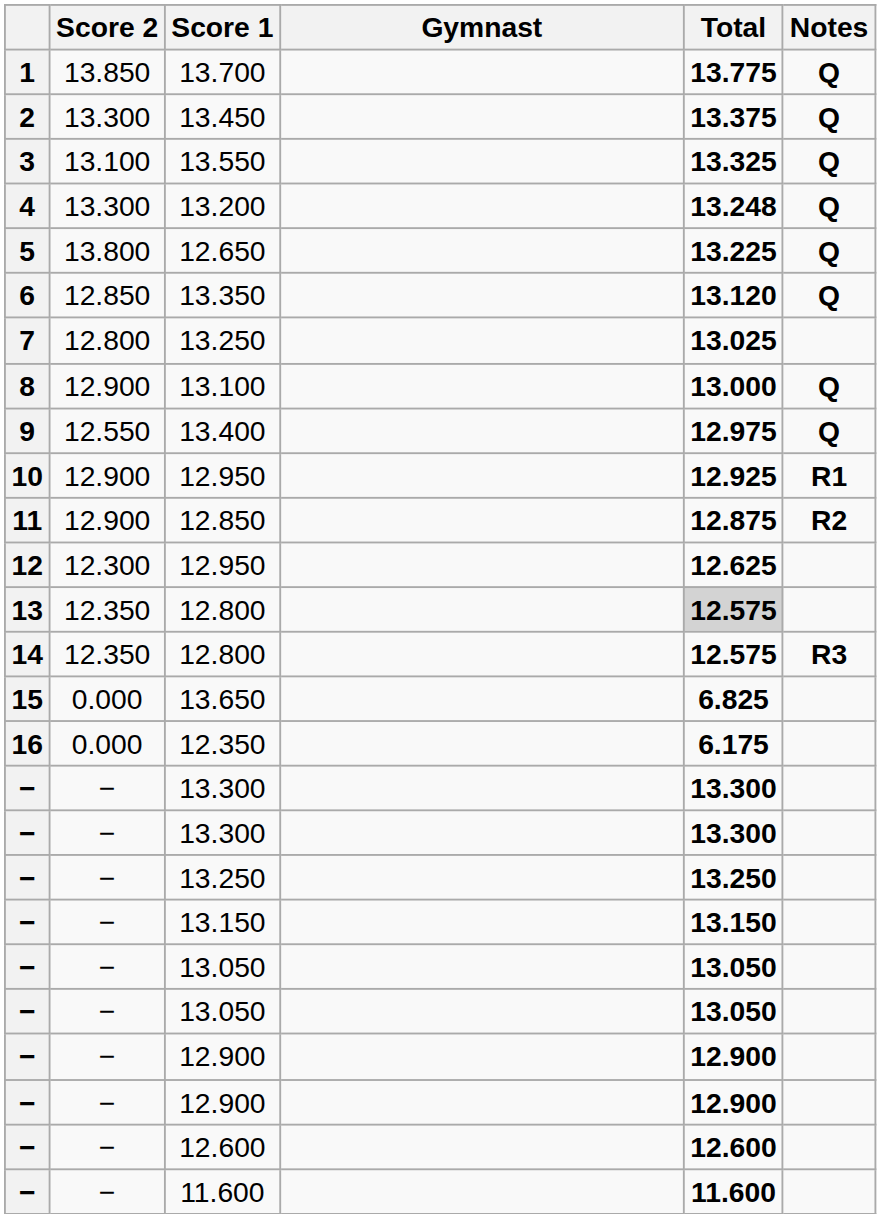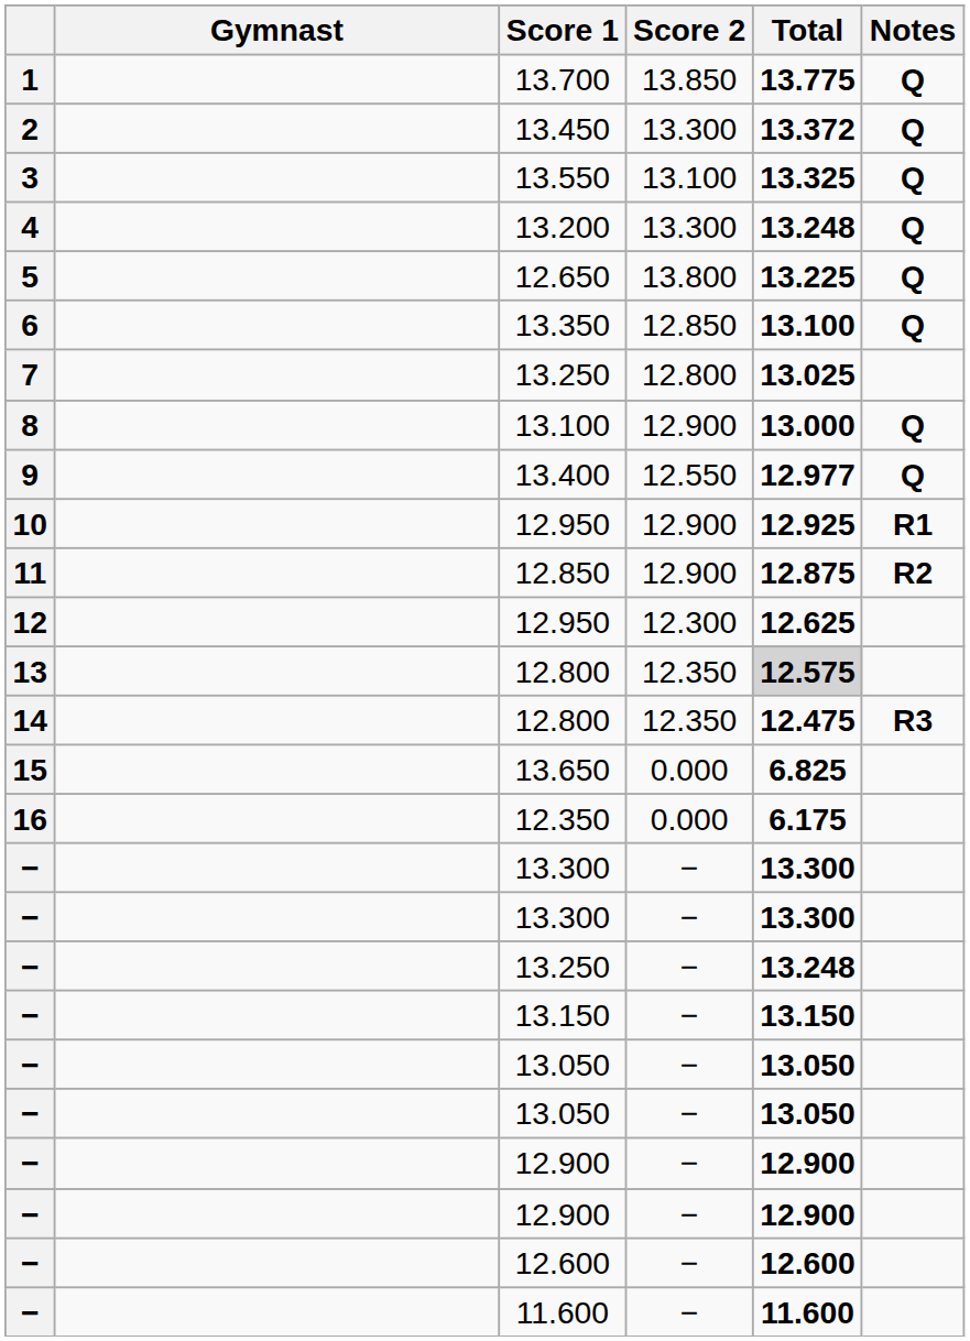 <table class="wikitable sortable" style="text-align:center; font-size:95%">
 <tr>
 <th></th>
+<th width="210">Gymnast</th>
+<th>Score 1</th>
 <th>Score 2</th>
-<th>Score 1</th>
-<th width="210">Gymnast</th>
 <th>Total</th>
 <th>Notes</th>
 </tr>
 <tr>
 <th>1</th>
+<td align="left"></td>
+<td>13.700</td>
 <td>13.850</td>
-<td>13.700</td>
-<td align="left"></td>
 <td><strong>13.775</strong></td>
 <td><strong>Q</strong></td>
 </tr>
 <tr>
 <th>2</th>
+<td align="left"></td>
+<td>13.450</td>
 <td>13.300</td>
-<td>13.450</td>
-<td align="left"></td>
-<td><strong>13.375</strong></td>
+<td><strong>13.372</strong></td>
 <td><strong>Q</strong></td>
 </tr>
 <tr>
 <th>3</th>
+<td align="left"></td>
+<td>13.550</td>
 <td>13.100</td>
-<td>13.550</td>
-<td align="left"></td>
 <td><strong>13.325</strong></td>
 <td><strong>Q</strong></td>
 </tr>
 <tr>
 <th>4</th>
+<td align="left"></td>
+<td>13.200</td>
 <td>13.300</td>
-<td>13.200</td>
-<td align="left"></td>
 <td><strong>13.248</strong></td>
 <td><strong>Q</strong></td>
 </tr>
 <tr>
 <th>5</th>
+<td align="left"></td>
+<td>12.650</td>
 <td>13.800</td>
-<td>12.650</td>
-<td align="left"></td>
 <td><strong>13.225</strong></td>
 <td><strong>Q</strong></td>
 </tr>
 <tr>
 <th>6</th>
+<td align="left"></td>
+<td>13.350</td>
 <td>12.850</td>
-<td>13.350</td>
-<td align="left"></td>
-<td><strong>13.120</strong></td>
+<td><strong>13.100</strong></td>
 <td><strong>Q</strong></td>
 </tr>
 <tr>
 <th>7</th>
+<td align="left"></td>
+<td>13.250</td>
 <td>12.800</td>
-<td>13.250</td>
-<td align="left"></td>
 <td><strong>13.025</strong></td>
 <td></td>
 </tr>
 <tr>
 <th>8</th>
+<td align="left"></td>
+<td>13.100</td>
 <td>12.900</td>
-<td>13.100</td>
-<td align="left"></td>
 <td><strong>13.000</strong></td>
 <td><strong>Q</strong></td>
 </tr>
 <tr>
 <th>9</th>
+<td align="left"></td>
+<td>13.400</td>
 <td>12.550</td>
-<td>13.400</td>
-<td align="left"></td>
-<td><strong>12.975</strong></td>
+<td><strong>12.977</strong></td>
 <td><strong>Q</strong></td>
 </tr>
 <tr>
 <th>10</th>
+<td align="left"></td>
+<td>12.950</td>
 <td>12.900</td>
-<td>12.950</td>
-<td align="left"></td>
 <td><strong>12.925</strong></td>
 <td><strong>R1</strong></td>
 </tr>
 <tr>
 <th>11</th>
+<td align="left"></td>
+<td>12.850</td>
 <td>12.900</td>
-<td>12.850</td>
-<td align="left"></td>
 <td><strong>12.875</strong></td>
 <td><strong>R2</strong></td>
 </tr>
 <tr>
 <th>12</th>
+<td align="left"></td>
+<td>12.950</td>
 <td>12.300</td>
-<td>12.950</td>
-<td align="left"></td>
 <td><strong>12.625</strong></td>
 <td></td>
 </tr>
 <tr>
 <th>13</th>
+<td align="left"></td>
+<td>12.800</td>
 <td>12.350</td>
-<td>12.800</td>
-<td align="left"></td>
 <td style="background: lightgrey;"><strong>12.575</strong></td>
 <td></td>
 </tr>
 <tr>
 <th>14</th>
+<td align="left"></td>
+<td>12.800</td>
 <td>12.350</td>
-<td>12.800</td>
-<td align="left"></td>
-<td><strong>12.575</strong></td>
+<td><strong>12.475</strong></td>
 <td><strong>R3</strong></td>
 </tr>
 <tr>
 <th>15</th>
+<td align="left"></td>
+<td>13.650</td>
 <td>0.000</td>
-<td>13.650</td>
-<td align="left"></td>
 <td><strong>6.825</strong></td>
 <td></td>
 </tr>
 <tr>
 <th>16</th>
+<td align="left"></td>
+<td>12.350</td>
 <td>0.000</td>
-<td>12.350</td>
-<td align="left"></td>
 <td><strong>6.175</strong></td>
 <td></td>
 </tr>
 <tr>
 <th>−</th>
+<td align="left"></td>
+<td>13.300</td>
 <td>−</td>
-<td>13.300</td>
-<td align="left"></td>
 <td><strong>13.300</strong></td>
 <td></td>
 </tr>
 <tr>
 <th>−</th>
+<td align="left"></td>
+<td>13.300</td>
 <td>−</td>
-<td>13.300</td>
-<td align="left"></td>
 <td><strong>13.300</strong></td>
 <td></td>
 </tr>
 <tr>
 <th>−</th>
+<td align="left"></td>
+<td>13.250</td>
 <td>−</td>
-<td>13.250</td>
-<td align="left"></td>
-<td><strong>13.250</strong></td>
+<td><strong>13.248</strong></td>
 <td></td>
 </tr>
 <tr>
 <th>−</th>
+<td align="left"></td>
+<td>13.150</td>
 <td>−</td>
-<td>13.150</td>
-<td align="left"></td>
 <td><strong>13.150</strong></td>
 <td></td>
 </tr>
 <tr>
 <th>−</th>
+<td align="left"></td>
+<td>13.050</td>
 <td>−</td>
-<td>13.050</td>
-<td align="left"></td>
 <td><strong>13.050</strong></td>
 <td></td>
 </tr>
 <tr>
 <th>−</th>
+<td align="left"></td>
+<td>13.050</td>
 <td>−</td>
-<td>13.050</td>
-<td align="left"></td>
 <td><strong>13.050</strong></td>
 <td></td>
 </tr>
 <tr>
 <th>−</th>
+<td align="left"></td>
+<td>12.900</td>
 <td>−</td>
-<td>12.900</td>
-<td align="left"></td>
 <td><strong>12.900</strong></td>
 <td></td>
 </tr>
 <tr>
 <th>−</th>
+<td align="left"></td>
+<td>12.900</td>
 <td>−</td>
-<td>12.900</td>
-<td align="left"></td>
 <td><strong>12.900</strong></td>
 <td></td>
 </tr>
 <tr>
 <th>−</th>
+<td align="left"></td>
+<td>12.600</td>
 <td>−</td>
-<td>12.600</td>
-<td align="left"></td>
 <td><strong>12.600</strong></td>
 <td></td>
 </tr>
 <tr>
 <th>−</th>
+<td align="left"></td>
+<td>11.600</td>
 <td>−</td>
-<td>11.600</td>
-<td align="left"></td>
 <td><strong>11.600</strong></td>
 <td></td>
 </tr>
 </table>
